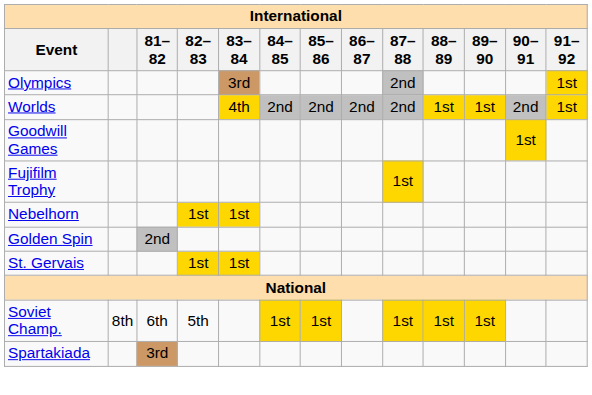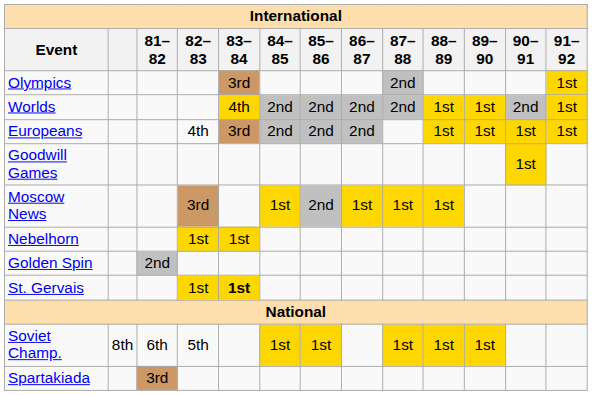 <table class="wikitable" style="text-align:center">
 <tr>
 <th style="background-color: #ffdead; " colspan=13 align=center>International</th>
 </tr>
 <tr>
 <th>Event</th>
 <th></th>
 <th>81–82</th>
 <th>82–83</th>
 <th>83–84</th>
 <th>84–85</th>
 <th>85–86</th>
 <th>86–87</th>
 <th>87–88</th>
 <th>88–89</th>
 <th>89–90</th>
 <th>90–91</th>
 <th>91–92</th>
 </tr>
 <tr>
 <td align=left><a href='#'>Olympics</a></td>
 <td></td>
 <td></td>
 <td></td>
 <td bgcolor=cc9966>3rd</td>
 <td></td>
 <td></td>
 <td></td>
 <td bgcolor=silver>2nd</td>
 <td></td>
 <td></td>
 <td></td>
 <td bgcolor=gold>1st</td>
 </tr>
 <tr>
 <td align=left><a href='#'>Worlds</a></td>
 <td></td>
 <td></td>
 <td></td>
 <td style="background: gold;">4th</td>
 <td bgcolor=silver>2nd</td>
 <td bgcolor=silver>2nd</td>
 <td bgcolor=silver>2nd</td>
 <td bgcolor=silver>2nd</td>
 <td bgcolor=gold>1st</td>
 <td bgcolor=gold>1st</td>
 <td bgcolor=silver>2nd</td>
 <td bgcolor=gold>1st</td>
 </tr>
 <tr>
+<td align=left><a href='#'>Europeans</a></td>
+<td></td>
+<td></td>
+<td>4th</td>
+<td bgcolor=cc9966>3rd</td>
+<td bgcolor=silver>2nd</td>
+<td bgcolor=silver>2nd</td>
+<td bgcolor=silver>2nd</td>
+<td></td>
+<td bgcolor=gold>1st</td>
+<td bgcolor=gold>1st</td>
+<td bgcolor=gold>1st</td>
+<td bgcolor=gold>1st</td>
+</tr>
+<tr>
 <td align=left><a href='#'>Goodwill Games</a></td>
 <td></td>
 <td></td>
 <td></td>
 <td></td>
 <td></td>
 <td></td>
 <td></td>
 <td></td>
 <td></td>
 <td></td>
 <td bgcolor=gold>1st</td>
 <td></td>
 </tr>
 <tr>
-<td align=left><a href='#'>Fujifilm Trophy</a></td>
+<td align=left><a href='#'>Moscow News</a></td>
 <td></td>
 <td></td>
-<td></td>
-<td></td>
-<td></td>
-<td></td>
+<td bgcolor=cc9966>3rd</td>
 <td></td>
 <td bgcolor=gold>1st</td>
-<td></td>
+<td bgcolor=silver>2nd</td>
+<td bgcolor=gold>1st</td>
+<td bgcolor=gold>1st</td>
+<td bgcolor=gold>1st</td>
 <td></td>
 <td></td>
 <td></td>
 </tr>
 <tr>
 <td align=left><a href='#'>Nebelhorn</a></td>
 <td></td>
 <td></td>
 <td bgcolor=gold>1st</td>
 <td bgcolor=gold>1st</td>
 <td></td>
 <td></td>
 <td></td>
 <td></td>
 <td></td>
 <td></td>
 <td></td>
 <td></td>
 </tr>
 <tr>
 <td align=left><a href='#'>Golden Spin</a></td>
 <td></td>
 <td bgcolor=silver>2nd</td>
 <td></td>
 <td></td>
 <td></td>
 <td></td>
 <td></td>
 <td></td>
 <td></td>
 <td></td>
 <td></td>
 <td></td>
 </tr>
 <tr>
 <td align=left><a href='#'>St. Gervais</a></td>
 <td></td>
 <td></td>
 <td bgcolor=gold>1st</td>
-<td bgcolor=gold>1st</td>
+<td bgcolor=gold><strong>1st</strong></td>
 <td></td>
 <td></td>
 <td></td>
 <td></td>
 <td></td>
 <td></td>
 <td></td>
 <td></td>
 </tr>
 <tr>
 <th style="background-color: #ffdead; " colspan=13 align=center>National</th>
 </tr>
 <tr>
 <td align=left><a href='#'>Soviet Champ.</a></td>
 <td>8th</td>
 <td>6th</td>
 <td>5th</td>
 <td></td>
 <td bgcolor=gold>1st</td>
 <td bgcolor=gold>1st</td>
 <td></td>
 <td bgcolor=gold>1st</td>
 <td bgcolor=gold>1st</td>
 <td bgcolor=gold>1st</td>
 <td></td>
 <td></td>
 </tr>
 <tr>
 <td align=left><a href='#'>Spartakiada</a></td>
 <td></td>
 <td bgcolor=cc9966>3rd</td>
 <td></td>
 <td></td>
 <td></td>
 <td></td>
 <td></td>
 <td></td>
 <td></td>
 <td></td>
 <td></td>
 <td></td>
 </tr>
 </table>
